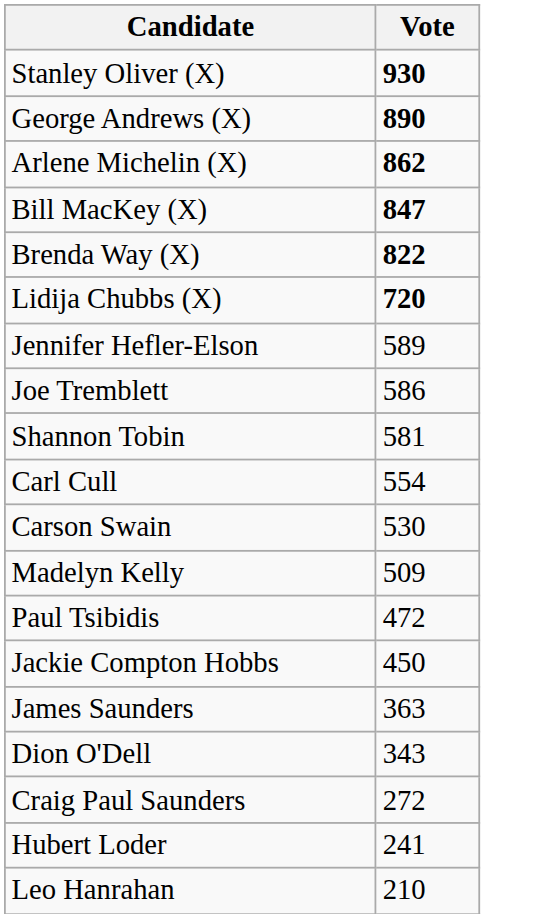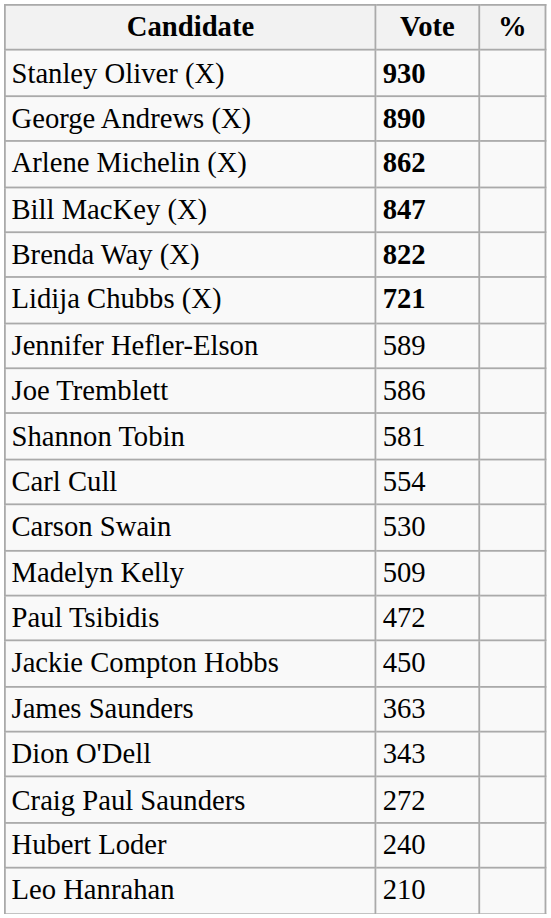 <table class="wikitable">
 <tr>
 <th bgcolor="#DDDDFF" width="200px">Candidate</th>
 <th bgcolor="#DDDDFF" width="50px">Vote</th>
+<th bgcolor="#DDDDFF" width="30px">%</th>
 </tr>
 <tr>
 <td>Stanley Oliver (X)</td>
 <td><strong>930</strong></td>
+<td></td>
 </tr>
 <tr>
 <td>George Andrews (X)</td>
 <td><strong>890</strong></td>
+<td></td>
 </tr>
 <tr>
 <td>Arlene Michelin (X)</td>
 <td><strong>862</strong></td>
+<td></td>
 </tr>
 <tr>
 <td>Bill MacKey (X)</td>
 <td><strong>847</strong></td>
+<td></td>
 </tr>
 <tr>
 <td>Brenda Way (X)</td>
 <td><strong>822</strong></td>
+<td></td>
 </tr>
 <tr>
 <td>Lidija Chubbs (X)</td>
-<td><strong>720</strong></td>
+<td><strong>721</strong></td>
+<td></td>
 </tr>
 <tr>
 <td>Jennifer Hefler-Elson</td>
 <td>589</td>
+<td></td>
 </tr>
 <tr>
 <td>Joe Tremblett</td>
 <td>586</td>
+<td></td>
 </tr>
 <tr>
 <td>Shannon Tobin</td>
 <td>581</td>
+<td></td>
 </tr>
 <tr>
 <td>Carl Cull</td>
 <td>554</td>
+<td></td>
 </tr>
 <tr>
 <td>Carson Swain</td>
 <td>530</td>
+<td></td>
 </tr>
 <tr>
 <td>Madelyn Kelly</td>
 <td>509</td>
+<td></td>
 </tr>
 <tr>
 <td>Paul Tsibidis</td>
 <td>472</td>
+<td></td>
 </tr>
 <tr>
 <td>Jackie Compton Hobbs</td>
 <td>450</td>
+<td></td>
 </tr>
 <tr>
 <td>James Saunders</td>
 <td>363</td>
+<td></td>
 </tr>
 <tr>
 <td>Dion O'Dell</td>
 <td>343</td>
+<td></td>
 </tr>
 <tr>
 <td>Craig Paul Saunders</td>
 <td>272</td>
+<td></td>
 </tr>
 <tr>
 <td>Hubert Loder</td>
-<td>241</td>
+<td>240</td>
+<td></td>
 </tr>
 <tr>
 <td>Leo Hanrahan</td>
 <td>210</td>
+<td></td>
 </tr>
 </table>
